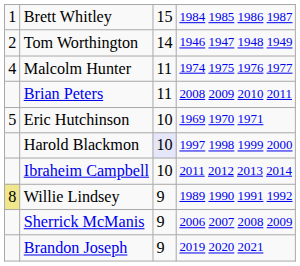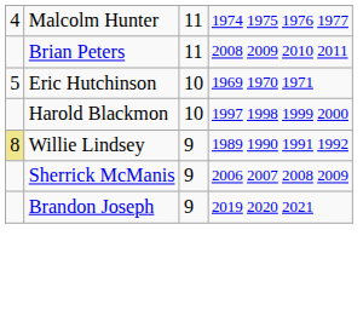 <table class="wikitable">
 <tr>
-</tr>
-<tr>
-<td>1</td>
-<td>Brett Whitley</td>
-<td>15</td>
-<td style="font-size:80%;"><a href='#'>1984</a> <a href='#'>1985</a> <a href='#'>1986</a> <a href='#'>1987</a></td>
-</tr>
-<tr>
-<td>2</td>
-<td>Tom Worthington</td>
-<td>14</td>
-<td style="font-size:80%;"><a href='#'>1946</a> <a href='#'>1947</a> <a href='#'>1948</a> <a href='#'>1949</a></td>
 </tr>
 <tr>
 <td>4</td>
 <td>Malcolm Hunter</td>
 <td>11</td>
 <td style="font-size:80%;"><a href='#'>1974</a> <a href='#'>1975</a> <a href='#'>1976</a> <a href='#'>1977</a></td>
 </tr>
 <tr>
 <td></td>
 <td><a href='#'>Brian Peters</a></td>
 <td>11</td>
 <td style="font-size:80%;"><a href='#'>2008</a> <a href='#'>2009</a> <a href='#'>2010</a> <a href='#'>2011</a></td>
 </tr>
 <tr>
 <td>5</td>
 <td>Eric Hutchinson</td>
 <td>10</td>
 <td style="font-size:80%;"><a href='#'>1969</a> <a href='#'>1970</a> <a href='#'>1971</a></td>
 </tr>
 <tr>
 <td></td>
 <td>Harold Blackmon</td>
-<td style="background: lavender;">10</td>
+<td>10</td>
 <td style="font-size:80%;"><a href='#'>1997</a> <a href='#'>1998</a> <a href='#'>1999</a> <a href='#'>2000</a></td>
-</tr>
-<tr>
-<td></td>
-<td><a href='#'>Ibraheim Campbell</a></td>
-<td>10</td>
-<td style="font-size:80%;"><a href='#'>2011</a> <a href='#'>2012</a> <a href='#'>2013</a> <a href='#'>2014</a></td>
 </tr>
 <tr>
 <td style="background: khaki;">8</td>
 <td>Willie Lindsey</td>
 <td>9</td>
 <td style="font-size:80%;"><a href='#'>1989</a> <a href='#'>1990</a> <a href='#'>1991</a> <a href='#'>1992</a></td>
 </tr>
 <tr>
 <td></td>
 <td><a href='#'>Sherrick McManis</a></td>
 <td>9</td>
 <td style="font-size:80%;"><a href='#'>2006</a> <a href='#'>2007</a> <a href='#'>2008</a> <a href='#'>2009</a></td>
 </tr>
 <tr>
 <td></td>
 <td><a href='#'>Brandon Joseph</a></td>
 <td>9</td>
 <td style="font-size:80%;"><a href='#'>2019</a> <a href='#'>2020</a> <a href='#'>2021</a></td>
 </tr>
 </table>
